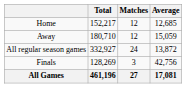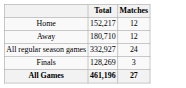 <table class="wikitable" style="text-align:center; font-size:80%;">
 <tr>
 <th></th>
 <th>Total</th>
 <th>Matches</th>
-<th>Average</th>
 </tr>
 <tr>
 <td>Home</td>
 <td>152,217</td>
 <td>12</td>
-<td>12,685</td>
 </tr>
 <tr>
 <td>Away</td>
 <td>180,710</td>
 <td>12</td>
-<td>15,059</td>
 </tr>
 <tr>
 <td>All regular season games</td>
 <td>332,927</td>
 <td>24</td>
-<td>13,872</td>
 </tr>
 <tr>
 <td>Finals</td>
 <td>128,269</td>
 <td>3</td>
-<td>42,756</td>
 </tr>
 <tr>
 <th>All Games</th>
 <th>461,196</th>
 <th>27</th>
-<th>17,081</th>
 </tr>
 </table>
